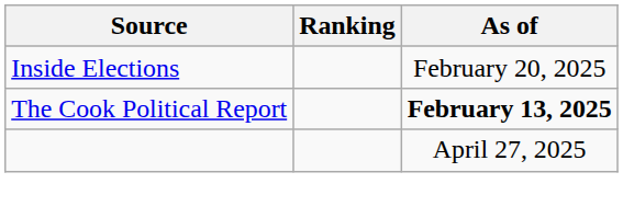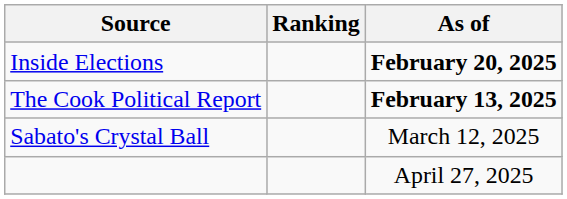 <table class="wikitable" style="text-align:center">
 <tr>
 <th>Source</th>
 <th>Ranking</th>
 <th>As of</th>
 </tr>
 <tr>
 <td align="left"><a href='#'>Inside Elections</a></td>
 <td></td>
-<td>February 20, 2025</td>
+<td><strong>February 20, 2025</strong></td>
 </tr>
 <tr>
 <td align="left"><a href='#'>The Cook Political Report</a></td>
 <td></td>
 <td><strong>February 13, 2025</strong></td>
 </tr>
 <tr>
+<td align="left"><a href='#'>Sabato's Crystal Ball</a></td>
+<td></td>
+<td>March 12, 2025</td>
+</tr>
+<tr>
 <td align="left"></td>
 <td></td>
 <td>April 27, 2025</td>
 </tr>
 </table>
